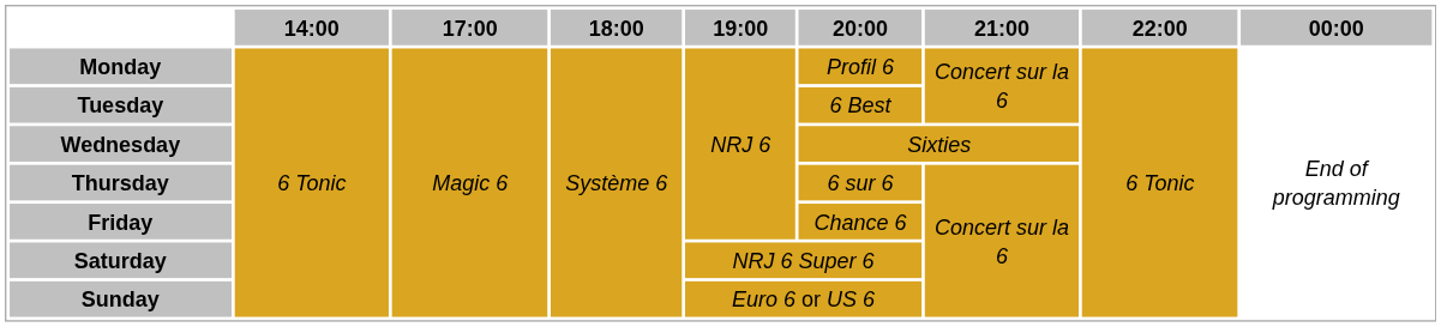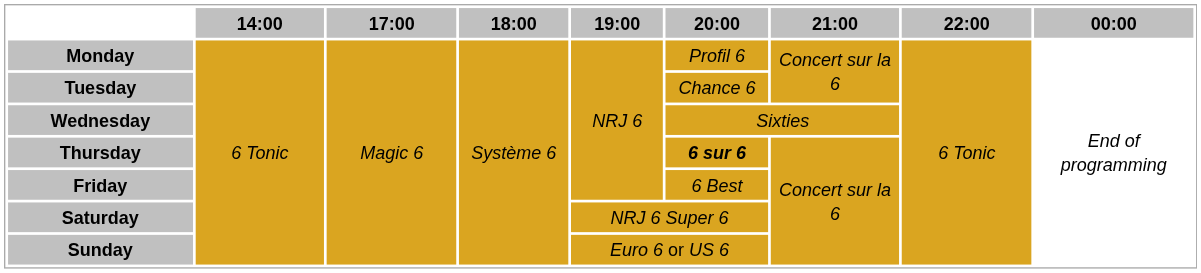 <table width="100%" style="border:1px solid #aaa" border="0" cellspacing="2" cellpadding="2">
 <tr>
 <td></td>
 <th width="7%" bgcolor="#c0c0c0"><small>14:00</small></th>
 <th width="7%" bgcolor="#c0c0c0"><small>17:00</small></th>
 <th width="5%" bgcolor="#c0c0c0"><small>18:00</small></th>
 <th width="5%" bgcolor="#c0c0c0"><small>19:00</small></th>
 <th width="5%" bgcolor="#c0c0c0"><small>20:00</small></th>
 <th width="7%" bgcolor="#c0c0c0"><small>21:00</small></th>
 <th width="7%" bgcolor="#c0c0c0"><small>22:00</small></th>
 <th width="7%" bgcolor="#c0c0c0"><small>00:00</small></th>
 </tr>
 <tr>
 <th width="9%" bgcolor="#c0c0c0"><small>Monday</small></th>
 <td align="center" bgcolor="#daa520" rowspan="7" colspan="1"><small><em>6 Tonic</em></small></td>
 <td align="center" bgcolor="#daa520" rowspan="7" colspan="1"><small><em>Magic 6</em></small></td>
 <td align="center" bgcolor="#daa520" rowspan="7" colspan="1"><small><em>Système 6</em></small></td>
 <td align="center" bgcolor="#daa520" rowspan="5" colspan="1"><small><em>NRJ 6</em></small></td>
 <td align="center" bgcolor="#daa520" rowspan="1" colspan="1"><small><em>Profil 6</em></small></td>
 <td align="center" bgcolor="#daa520" rowspan="2" colspan="1"><small><em>Concert sur la 6</em></small></td>
 <td align="center" bgcolor="#daa520" rowspan="7" colspan="1"><small><em>6 Tonic</em></small></td>
 <td align="center" rowspan="7" colspan="1"><small><em>End of programming</em></small></td>
 </tr>
 <tr>
 <th width="9%" bgcolor="#c0c0c0"><small>Tuesday</small></th>
-<td align="center" bgcolor="#daa520" rowspan="1" colspan="1"><small><em>6 Best</em></small></td>
+<td align="center" bgcolor="#daa520" rowspan="1" colspan="1"><small><em>Chance 6</em></small></td>
 </tr>
 <tr>
 <th width="9%" bgcolor="#c0c0c0"><small>Wednesday</small></th>
 <td align="center" bgcolor="#daa520" rowspan="1" colspan="2"><small><em>Sixties</em></small></td>
 </tr>
 <tr>
 <th width="9%" bgcolor="#c0c0c0"><small>Thursday</small></th>
-<td align="center" bgcolor="#daa520" rowspan="1" colspan="1"><small><em>6 sur 6</em></small></td>
+<td align="center" bgcolor="#daa520" rowspan="1" colspan="1"><strong><small><em>6 sur 6</em></small></strong></td>
 <td align="center" bgcolor="#daa520" rowspan="4" colspan="1"><small><em>Concert sur la 6</em></small></td>
 </tr>
 <tr>
 <th width="9%" bgcolor="#c0c0c0"><small>Friday</small></th>
-<td align="center" bgcolor="#daa520" rowspan="1" colspan="1"><small><em>Chance 6</em></small></td>
+<td align="center" bgcolor="#daa520" rowspan="1" colspan="1"><small><em>6 Best</em></small></td>
 </tr>
 <tr>
 <th width="9%" bgcolor="#c0c0c0"><small>Saturday</small></th>
 <td align="center" bgcolor="#daa520" rowspan="1" colspan="2"><small><em>NRJ 6 Super 6</em></small></td>
 </tr>
 <tr>
 <th width="10%" bgcolor="#c0c0c0"><small>Sunday</small></th>
 <td align="center" bgcolor="#daa520" rowspan="1" colspan="2"><small><em>Euro 6</em> or <em>US 6</em></small></td>
 </tr>
 </table>
